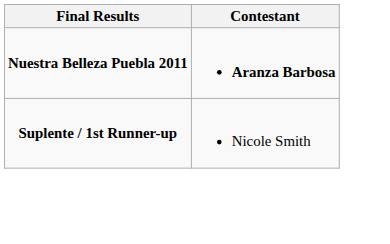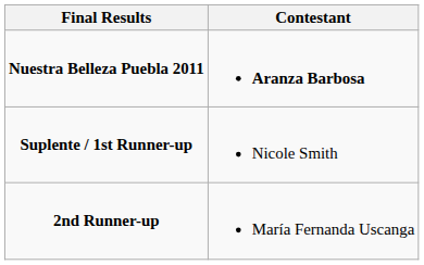 <table class="wikitable">
 <tr>
 <th>Final Results</th>
 <th>Contestant</th>
 </tr>
 <tr>
 <td align="center"><strong>Nuestra Belleza Puebla 2011</strong></td>
 <td><br><ul><li><strong>Aranza Barbosa</strong></li></ul></td>
 </tr>
 <tr>
 <td align="center"><strong>Suplente / 1st Runner-up</strong></td>
 <td><br><ul><li>Nicole Smith</li></ul></td>
 </tr>
+<tr>
+<td align="center"><strong>2nd Runner-up</strong></td>
+<td><br><ul><li>María Fernanda Uscanga</li></ul></td>
+</tr>
 </table>
